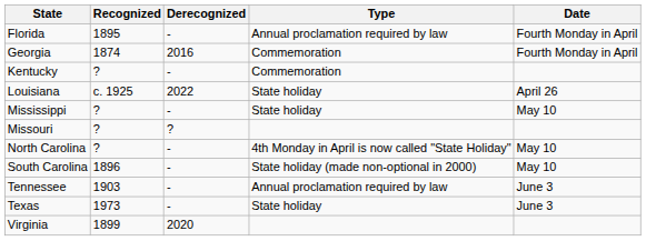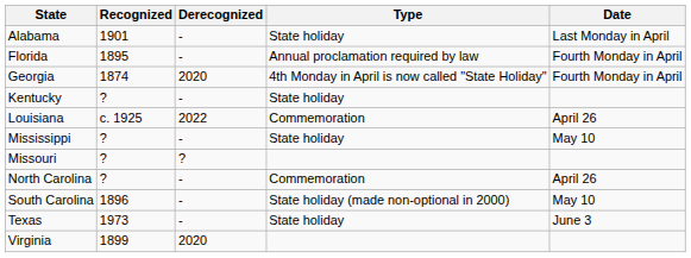 <table class="wikitable sortable">
 <tr>
 <th>State</th>
 <th>Recognized</th>
 <th>Derecognized</th>
 <th>Type</th>
 <th>Date</th>
+</tr>
+<tr>
+<td>Alabama</td>
+<td>1901</td>
+<td>-</td>
+<td>State holiday</td>
+<td>Last Monday in April</td>
 </tr>
 <tr>
 <td>Florida</td>
 <td>1895</td>
 <td>-</td>
 <td>Annual proclamation required by law</td>
 <td>Fourth Monday in April</td>
 </tr>
 <tr>
 <td>Georgia</td>
 <td>1874</td>
-<td>2016</td>
-<td>Commemoration</td>
+<td>2020</td>
+<td>4th Monday in April is now called "State Holiday"</td>
 <td>Fourth Monday in April</td>
 </tr>
 <tr>
 <td>Kentucky</td>
 <td>?</td>
 <td>-</td>
-<td>Commemoration</td>
+<td>State holiday</td>
 </tr>
 <tr>
 <td>Louisiana</td>
 <td>c. 1925</td>
 <td>2022</td>
-<td>State holiday</td>
+<td>Commemoration</td>
 <td>April 26</td>
 </tr>
 <tr>
 <td>Mississippi</td>
 <td>?</td>
 <td>-</td>
 <td>State holiday</td>
 <td>May 10</td>
 </tr>
 <tr>
 <td>Missouri</td>
 <td>?</td>
 <td>?</td>
 <td></td>
 </tr>
 <tr>
 <td>North Carolina</td>
 <td>?</td>
 <td>-</td>
-<td>4th Monday in April is now called "State Holiday"</td>
-<td>May 10</td>
+<td>Commemoration</td>
+<td>April 26</td>
 </tr>
 <tr>
 <td>South Carolina</td>
 <td>1896</td>
 <td>-</td>
 <td>State holiday (made non-optional in 2000)</td>
 <td>May 10</td>
-</tr>
-<tr>
-<td>Tennessee</td>
-<td>1903</td>
-<td>-</td>
-<td>Annual proclamation required by law</td>
-<td>June 3</td>
 </tr>
 <tr>
 <td>Texas</td>
 <td>1973</td>
 <td>-</td>
 <td>State holiday</td>
 <td>June 3</td>
 </tr>
 <tr>
 <td>Virginia</td>
 <td>1899</td>
 <td>2020</td>
 <td></td>
 </tr>
 </table>
